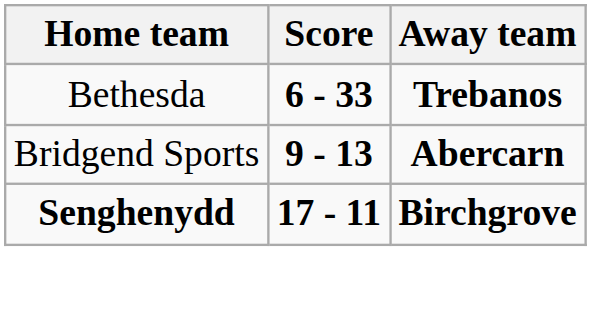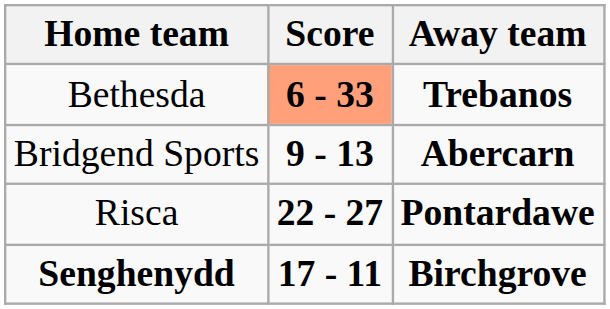 <table class="wikitable" style="text-align: center">
 <tr>
 <th>Home team</th>
 <th>Score</th>
 <th>Away team</th>
 </tr>
 <tr>
 <td>Bethesda</td>
-<td><strong>6 - 33</strong></td>
+<td style="background: lightsalmon;"><strong>6 - 33</strong></td>
 <td><strong>Trebanos</strong></td>
 </tr>
 <tr>
 <td>Bridgend Sports</td>
 <td><strong>9 - 13</strong></td>
 <td><strong>Abercarn</strong></td>
 </tr>
 <tr>
+<td>Risca</td>
+<td><strong>22 - 27</strong></td>
+<td><strong>Pontardawe</strong></td>
+</tr>
+<tr>
 <td><strong>Senghenydd</strong></td>
 <td><strong>17 - 11</strong></td>
 <td><strong>Birchgrove</strong></td>
 </tr>
 </table>
